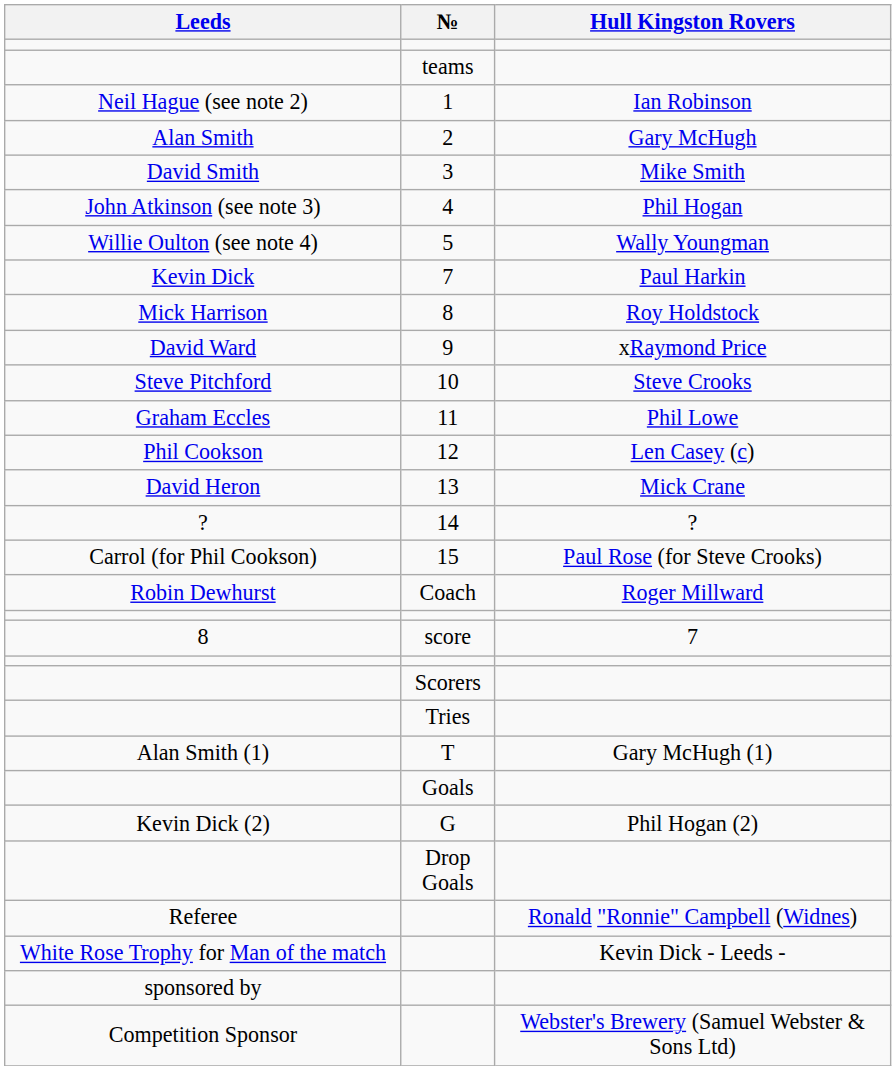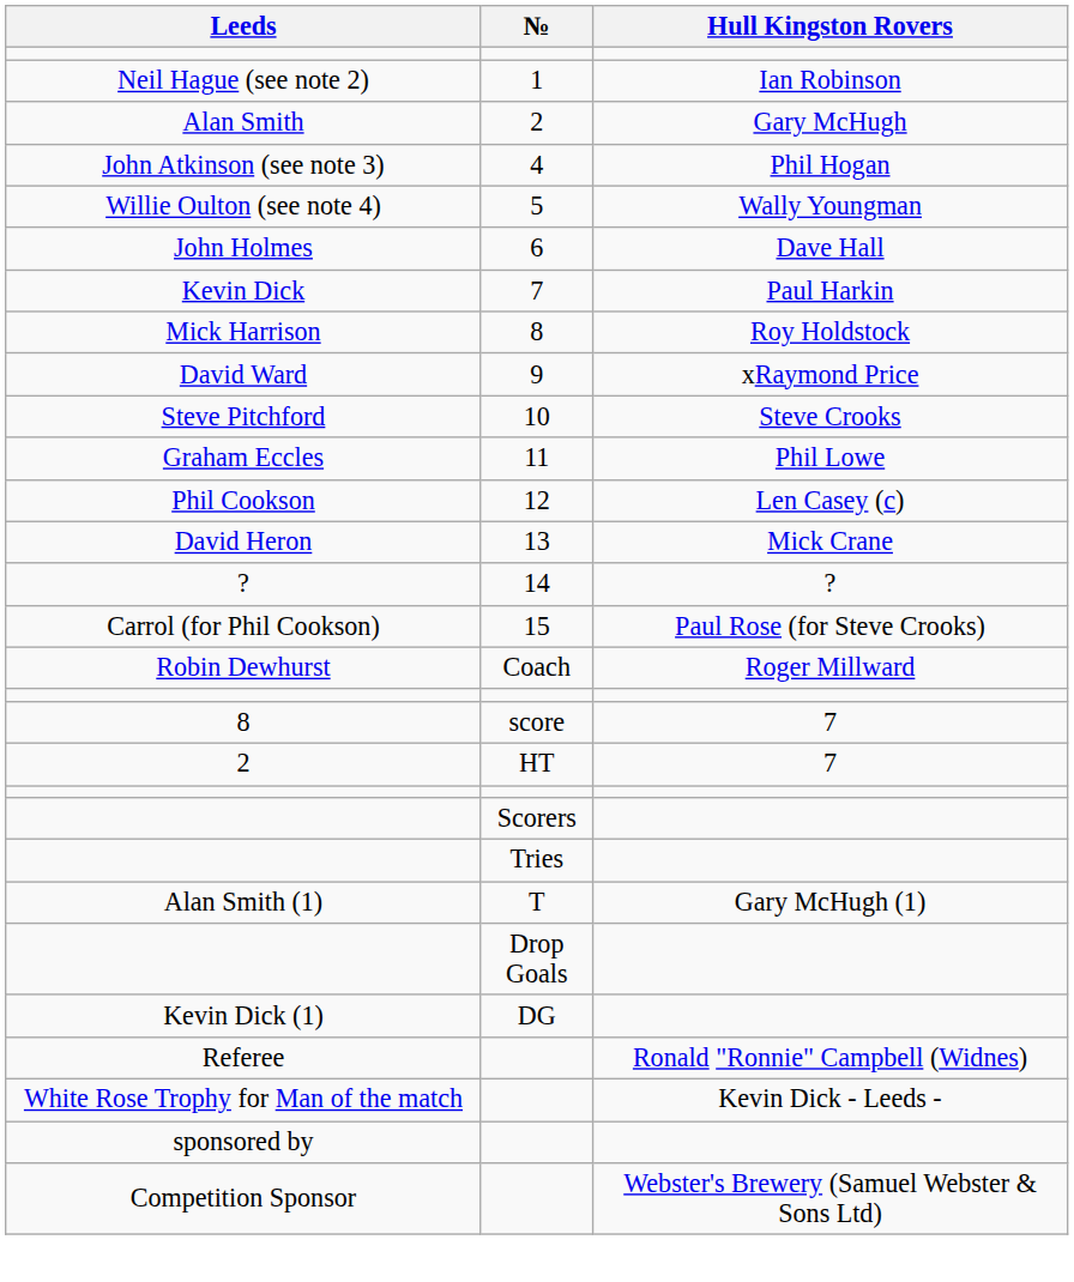 <table class="wikitable" style="text-align:center;">
 <tr>
 <th width=280 abbr=winner><a href='#'>Leeds</a></th>
 <th width=60 abbr="Number">№</th>
 <th width=280 abbr=runner-up><a href='#'>Hull Kingston Rovers</a></th>
 </tr>
 <tr>
 <td></td>
 <td></td>
-<td></td>
-</tr>
-<tr>
-<td></td>
-<td>teams</td>
 <td></td>
 </tr>
 <tr>
 <td><a href='#'>Neil Hague</a> (see note 2)</td>
 <td>1</td>
 <td><a href='#'>Ian Robinson</a></td>
 </tr>
 <tr>
 <td><a href='#'>Alan Smith</a></td>
 <td>2</td>
 <td><a href='#'>Gary McHugh</a></td>
 </tr>
 <tr>
-<td><a href='#'>David Smith</a></td>
-<td>3</td>
-<td><a href='#'>Mike Smith</a></td>
-</tr>
-<tr>
 <td><a href='#'>John Atkinson</a> (see note 3)</td>
 <td>4</td>
 <td><a href='#'>Phil Hogan</a></td>
 </tr>
 <tr>
 <td><a href='#'>Willie Oulton</a> (see note 4)</td>
 <td>5</td>
 <td><a href='#'>Wally Youngman</a></td>
+</tr>
+<tr>
+<td><a href='#'>John Holmes</a></td>
+<td>6</td>
+<td><a href='#'>Dave Hall</a></td>
 </tr>
 <tr>
 <td><a href='#'>Kevin Dick</a></td>
 <td>7</td>
 <td><a href='#'>Paul Harkin</a></td>
 </tr>
 <tr>
 <td><a href='#'>Mick Harrison</a></td>
 <td>8</td>
 <td><a href='#'>Roy Holdstock</a></td>
 </tr>
 <tr>
 <td><a href='#'>David Ward</a></td>
 <td>9</td>
 <td>x<a href='#'>Raymond Price</a></td>
 </tr>
 <tr>
 <td><a href='#'>Steve Pitchford</a></td>
 <td>10</td>
 <td><a href='#'>Steve Crooks</a></td>
 </tr>
 <tr>
 <td><a href='#'>Graham Eccles</a></td>
 <td>11</td>
 <td><a href='#'>Phil Lowe</a></td>
 </tr>
 <tr>
 <td><a href='#'>Phil Cookson</a></td>
 <td>12</td>
 <td><a href='#'>Len Casey</a> (<a href='#'>c</a>)</td>
 </tr>
 <tr>
 <td><a href='#'>David Heron</a></td>
 <td>13</td>
 <td><a href='#'>Mick Crane</a></td>
 </tr>
 <tr>
 <td>?</td>
 <td>14</td>
 <td>?</td>
 </tr>
 <tr>
 <td>Carrol (for Phil Cookson)</td>
 <td>15</td>
 <td><a href='#'>Paul Rose</a> (for Steve Crooks)</td>
 </tr>
 <tr>
 <td><a href='#'>Robin Dewhurst</a></td>
 <td>Coach</td>
 <td><a href='#'>Roger Millward</a></td>
 </tr>
 <tr>
 <td></td>
 <td></td>
 <td></td>
 </tr>
 <tr>
 <td>8</td>
 <td>score</td>
 <td>7</td>
 </tr>
 <tr>
+<td>2</td>
+<td>HT</td>
+<td>7</td>
+</tr>
+<tr>
 <td></td>
 <td></td>
 <td></td>
 </tr>
 <tr>
 <td></td>
 <td>Scorers</td>
 <td></td>
 </tr>
 <tr>
 <td></td>
 <td>Tries</td>
 <td></td>
 </tr>
 <tr>
 <td>Alan Smith (1)</td>
 <td>T</td>
 <td>Gary McHugh (1)</td>
 </tr>
 <tr>
 <td></td>
-<td>Goals</td>
+<td>Drop Goals</td>
 <td></td>
 </tr>
 <tr>
-<td>Kevin Dick (2)</td>
-<td>G</td>
-<td>Phil Hogan (2)</td>
-</tr>
-<tr>
-<td></td>
-<td>Drop Goals</td>
+<td>Kevin Dick (1)</td>
+<td>DG</td>
 <td></td>
 </tr>
 <tr>
 <td>Referee</td>
 <td></td>
 <td><a href='#'>Ronald</a> <a href='#'>"Ronnie" Campbell</a> (<a href='#'>Widnes</a>)</td>
 </tr>
 <tr>
 <td><a href='#'>White Rose Trophy</a> for <a href='#'>Man of the match</a></td>
 <td></td>
 <td>Kevin Dick - Leeds - </td>
 </tr>
 <tr>
 <td>sponsored by</td>
 <td></td>
 <td></td>
 </tr>
 <tr>
 <td>Competition Sponsor</td>
 <td></td>
 <td><a href='#'>Webster's Brewery</a> (Samuel Webster & Sons Ltd)</td>
 </tr>
 </table>
